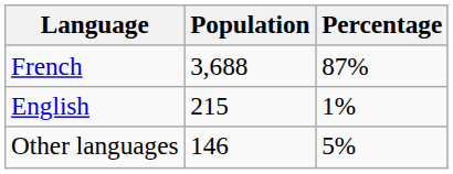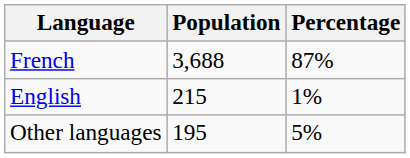 <table class="wikitable">
 <tr>
 <th>Language</th>
 <th>Population</th>
 <th>Percentage</th>
 </tr>
 <tr>
 <td><a href='#'>French</a></td>
 <td>3,688</td>
 <td>87%</td>
 </tr>
 <tr>
 <td><a href='#'>English</a></td>
 <td>215</td>
 <td>1%</td>
 </tr>
 <tr>
 <td>Other languages</td>
-<td>146</td>
+<td>195</td>
 <td>5%</td>
 </tr>
 </table>
